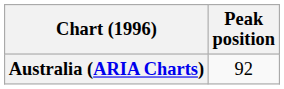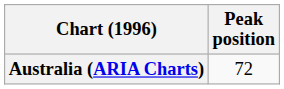 <table class="wikitable sortable plainrowheaders" style="text-align:center">
 <tr>
 <th scope="col">Chart (1996)</th>
 <th scope="col">Peak<br>position</th>
 </tr>
 <tr>
 <th scope="row">Australia (<a href='#'>ARIA Charts</a>)</th>
-<td>92</td>
+<td>72</td>
 </tr>
 </table>
